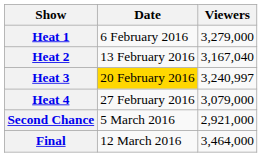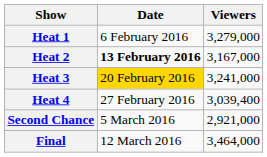 <table class="wikitable plainrowheaders sortable" style="text-align:center">
 <tr>
 <th scope="col">Show</th>
 <th scope="col">Date</th>
 <th scope="col">Viewers</th>
 </tr>
 <tr>
 <th scope="row" class="unsortable"><a href='#'>Heat 1</a></th>
 <td style="text-align:left">6 February 2016</td>
 <td>3,279,000</td>
 </tr>
 <tr>
 <th scope="row" class="unsortable"><a href='#'>Heat 2</a></th>
-<td style="text-align:left">13 February 2016</td>
-<td>3,167,040</td>
+<td style="text-align:left"><strong>13 February 2016</strong></td>
+<td>3,167,000</td>
 </tr>
 <tr>
 <th scope="row" class="unsortable"><a href='#'>Heat 3</a></th>
 <td style="background: gold; text-align:left">20 February 2016</td>
-<td>3,240,997</td>
+<td>3,241,000</td>
 </tr>
 <tr>
 <th scope="row" class="unsortable"><a href='#'>Heat 4</a></th>
 <td style="text-align:left">27 February 2016</td>
-<td>3,079,000</td>
+<td>3,039,400</td>
 </tr>
 <tr>
 <th scope="row" class="unsortable"><a href='#'>Second Chance</a></th>
 <td style="text-align:left">5 March 2016</td>
 <td>2,921,000</td>
 </tr>
 <tr>
 <th scope="row" class="unsortable"><a href='#'>Final</a></th>
 <td style="text-align:left">12 March 2016</td>
 <td>3,464,000</td>
 </tr>
 </table>
